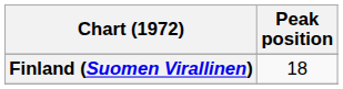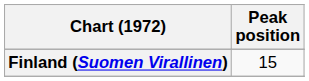 <table class="wikitable sortable plainrowheaders" style="text-align:left">
 <tr>
 <th scope="col">Chart (1972)</th>
 <th scope="col">Peak<br>position</th>
 </tr>
 <tr>
 </tr>
 <tr>
 <th scope="row">Finland (<a href='#'><em>Suomen Virallinen</em></a>)</th>
-<td style="text-align:center;">18</td>
+<td style="text-align:center;">15</td>
 </tr>
 <tr>
 </tr>
 <tr>
 </tr>
 </table>
